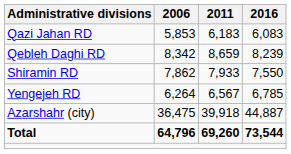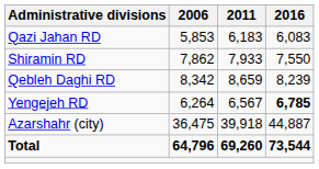 <table class="wikitable">
 <tr>
 <th>Administrative divisions</th>
 <th>2006</th>
 <th>2011</th>
 <th>2016</th>
 </tr>
 <tr>
 <td><a href='#'>Qazi Jahan RD</a></td>
 <td style="text-align: right;">5,853</td>
 <td style="text-align: right;">6,183</td>
 <td style="text-align: right;">6,083</td>
 </tr>
 <tr>
+<td><a href='#'>Shiramin RD</a></td>
+<td style="text-align: right;">7,862</td>
+<td style="text-align: right;">7,933</td>
+<td style="text-align: right;">7,550</td>
+</tr>
+<tr>
 <td><a href='#'>Qebleh Daghi RD</a></td>
 <td style="text-align: right;">8,342</td>
 <td style="text-align: right;">8,659</td>
 <td style="text-align: right;">8,239</td>
 </tr>
 <tr>
-<td><a href='#'>Shiramin RD</a></td>
-<td style="text-align: right;">7,862</td>
-<td style="text-align: right;">7,933</td>
-<td style="text-align: right;">7,550</td>
-</tr>
-<tr>
 <td><a href='#'>Yengejeh RD</a></td>
 <td style="text-align: right;">6,264</td>
 <td style="text-align: right;">6,567</td>
-<td style="text-align: right;">6,785</td>
+<td style="text-align: right;"><strong>6,785</strong></td>
 </tr>
 <tr>
 <td><a href='#'>Azarshahr</a> (city)</td>
 <td style="text-align: right;">36,475</td>
 <td style="text-align: right;">39,918</td>
 <td style="text-align: right;">44,887</td>
 </tr>
 <tr>
 <td><strong>Total</strong></td>
 <td style="text-align: right;"><strong>64,796</strong></td>
 <td style="text-align: right;"><strong>69,260</strong></td>
 <td style="text-align: right;"><strong>73,544</strong></td>
 </tr>
 <tr>
 <td colspan=4></td>
 </tr>
 </table>
